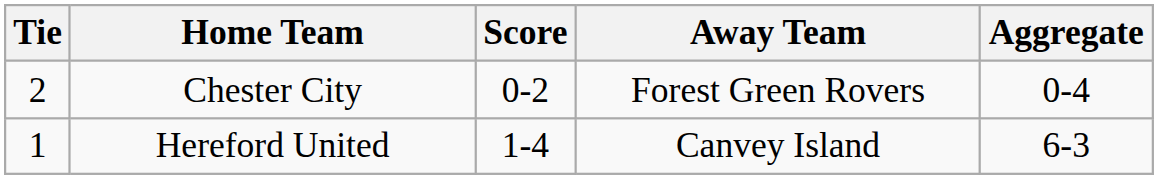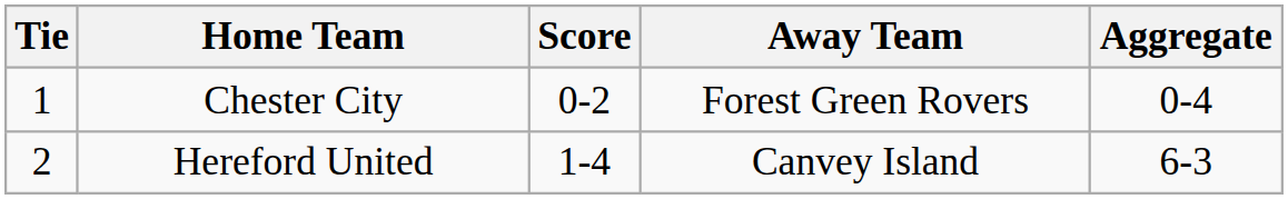 <table class="wikitable" style="text-align:center;">
 <tr>
 <th width=20>Tie</th>
 <th width=175>Home Team</th>
 <th width=20>Score</th>
 <th width=175>Away Team</th>
 <th width=20>Aggregate</th>
 </tr>
 <tr>
-<td>2</td>
+<td>1</td>
 <td>Chester City</td>
 <td>0-2</td>
 <td>Forest Green Rovers</td>
 <td>0-4</td>
 </tr>
 <tr>
-<td>1</td>
+<td>2</td>
 <td>Hereford United</td>
 <td>1-4</td>
 <td>Canvey Island</td>
 <td>6-3</td>
 </tr>
 </table>
